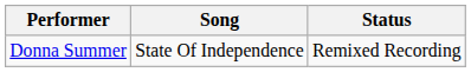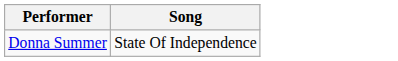 <table class="wikitable" style="font-size:85%">
 <tr>
 <th>Performer</th>
 <th>Song</th>
-<th>Status</th>
 </tr>
 <tr>
 <td> <a href='#'>Donna Summer</a></td>
 <td>State Of Independence</td>
-<td>Remixed Recording</td>
 </tr>
 </table>
